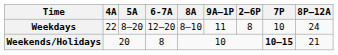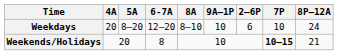 <table class="wikitable" style="text-align: center;">
 <tr>
 <th>Time</th>
 <th>4A</th>
 <th>5A</th>
 <th>6-7A</th>
 <th>8A</th>
 <th>9A–1P</th>
 <th>2–6P</th>
 <th>7P</th>
 <th>8P–12A</th>
 </tr>
 <tr>
 <th>Weekdays</th>
-<td>22</td>
+<td>20</td>
 <td>8–20</td>
 <td>12–20</td>
 <td>8–10</td>
-<td>11</td>
-<td>8</td>
+<td>10</td>
+<td>6</td>
 <td>10</td>
 <td>24</td>
 </tr>
 <tr>
 <th>Weekends/Holidays</th>
 <td colspan="2">20</td>
 <td>8</td>
 <td colspan="3">10</td>
 <td><strong>10–15</strong></td>
 <td>21</td>
 </tr>
 </table>
